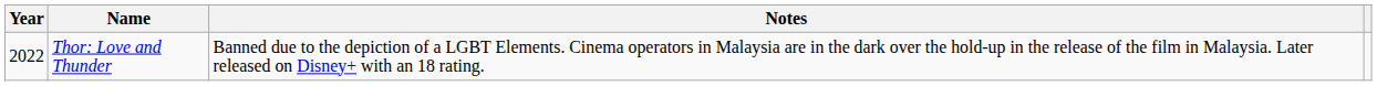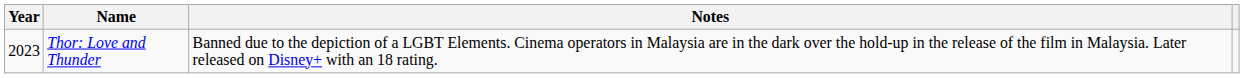 <table class="wikitable sortable">
 <tr>
 <th>Year</th>
 <th>Name</th>
 <th>Notes</th>
 <th class="unsortable"></th>
 </tr>
 <tr>
-<td>2022</td>
+<td>2023</td>
 <td><em><a href='#'>Thor: Love and Thunder</a></em></td>
 <td>Banned due to the depiction of a LGBT Elements. Cinema operators in Malaysia are in the dark over the hold-up in the release of the film in Malaysia. Later released on <a href='#'>Disney+</a> with an 18 rating.</td>
 <td></td>
 </tr>
 </table>
